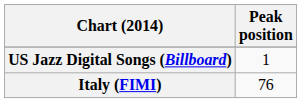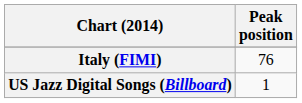 <table class="wikitable sortable plainrowheaders" style="text-align:center">
 <tr>
 <th scope="col">Chart (2014)</th>
 <th scope="col">Peak<br>position</th>
 </tr>
 <tr>
 </tr>
 <tr>
+<th scope="row">Italy (<a href='#'>FIMI</a>)</th>
+<td>76</td>
+</tr>
+<tr>
 <th scope="row">US Jazz Digital Songs (<em><a href='#'>Billboard</a></em>)</th>
 <td>1</td>
 </tr>
-<tr>
-<th scope="row">Italy (<a href='#'>FIMI</a>)</th>
-<td>76</td>
-</tr>
 </table>
